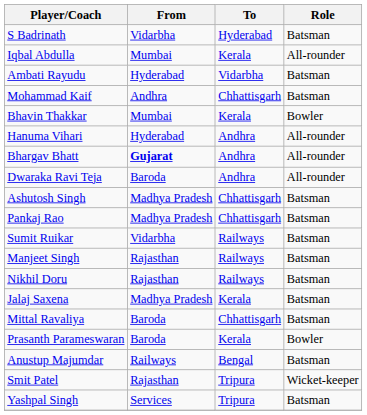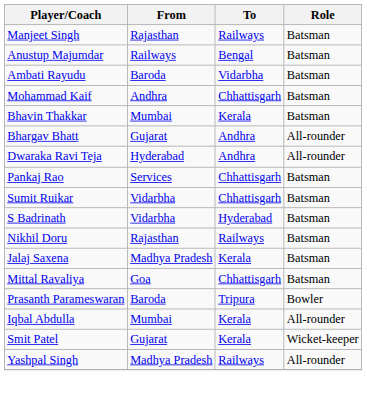 <table class="wikitable sortable" style="font-size:95%">
 <tr>
 <th>Player/Coach</th>
 <th>From</th>
 <th>To</th>
 <th>Role</th>
 </tr>
 <tr>
-<td><a href='#'>S Badrinath</a></td>
-<td><a href='#'>Vidarbha</a></td>
-<td><a href='#'>Hyderabad</a></td>
+<td><a href='#'>Manjeet Singh</a></td>
+<td><a href='#'>Rajasthan</a></td>
+<td><a href='#'>Railways</a></td>
 <td>Batsman</td>
 </tr>
 <tr>
-<td><a href='#'>Iqbal Abdulla</a></td>
-<td><a href='#'>Mumbai</a></td>
-<td><a href='#'>Kerala</a></td>
-<td>All-rounder</td>
+<td><a href='#'>Anustup Majumdar</a></td>
+<td><a href='#'>Railways</a></td>
+<td><a href='#'>Bengal</a></td>
+<td>Batsman</td>
 </tr>
 <tr>
 <td><a href='#'>Ambati Rayudu</a></td>
-<td><a href='#'>Hyderabad</a></td>
+<td><a href='#'>Baroda</a></td>
 <td><a href='#'>Vidarbha</a></td>
 <td>Batsman</td>
 </tr>
 <tr>
 <td><a href='#'>Mohammad Kaif</a></td>
 <td><a href='#'>Andhra</a></td>
 <td><a href='#'>Chhattisgarh</a></td>
 <td>Batsman</td>
 </tr>
 <tr>
 <td><a href='#'>Bhavin Thakkar</a></td>
 <td><a href='#'>Mumbai</a></td>
 <td><a href='#'>Kerala</a></td>
-<td>Bowler</td>
+<td>Batsman</td>
 </tr>
 <tr>
-<td><a href='#'>Hanuma Vihari</a></td>
+<td><a href='#'>Bhargav Bhatt</a></td>
+<td><a href='#'>Gujarat</a></td>
+<td><a href='#'>Andhra</a></td>
+<td>All-rounder</td>
+</tr>
+<tr>
+<td><a href='#'>Dwaraka Ravi Teja</a></td>
 <td><a href='#'>Hyderabad</a></td>
 <td><a href='#'>Andhra</a></td>
 <td>All-rounder</td>
 </tr>
 <tr>
-<td><a href='#'>Bhargav Bhatt</a></td>
-<td><strong><a href='#'>Gujarat</a></strong></td>
-<td><a href='#'>Andhra</a></td>
-<td>All-rounder</td>
-</tr>
-<tr>
-<td><a href='#'>Dwaraka Ravi Teja</a></td>
-<td><a href='#'>Baroda</a></td>
-<td><a href='#'>Andhra</a></td>
-<td>All-rounder</td>
-</tr>
-<tr>
-<td><a href='#'>Ashutosh Singh</a></td>
-<td><a href='#'>Madhya Pradesh</a></td>
-<td><a href='#'>Chhattisgarh</a></td>
-<td>Batsman</td>
-</tr>
-<tr>
 <td><a href='#'>Pankaj Rao</a></td>
-<td><a href='#'>Madhya Pradesh</a></td>
+<td><a href='#'>Services</a></td>
 <td><a href='#'>Chhattisgarh</a></td>
 <td>Batsman</td>
 </tr>
 <tr>
 <td><a href='#'>Sumit Ruikar</a></td>
 <td><a href='#'>Vidarbha</a></td>
-<td><a href='#'>Railways</a></td>
+<td><a href='#'>Chhattisgarh</a></td>
 <td>Batsman</td>
 </tr>
 <tr>
-<td><a href='#'>Manjeet Singh</a></td>
-<td><a href='#'>Rajasthan</a></td>
-<td><a href='#'>Railways</a></td>
+<td><a href='#'>S Badrinath</a></td>
+<td><a href='#'>Vidarbha</a></td>
+<td><a href='#'>Hyderabad</a></td>
 <td>Batsman</td>
 </tr>
 <tr>
 <td><a href='#'>Nikhil Doru</a></td>
 <td><a href='#'>Rajasthan</a></td>
 <td><a href='#'>Railways</a></td>
 <td>Batsman</td>
 </tr>
 <tr>
 <td><a href='#'>Jalaj Saxena</a></td>
 <td><a href='#'>Madhya Pradesh</a></td>
 <td><a href='#'>Kerala</a></td>
 <td>Batsman</td>
 </tr>
 <tr>
 <td><a href='#'>Mittal Ravaliya</a></td>
-<td><a href='#'>Baroda</a></td>
+<td><a href='#'>Goa</a></td>
 <td><a href='#'>Chhattisgarh</a></td>
 <td>Batsman</td>
 </tr>
 <tr>
 <td><a href='#'>Prasanth Parameswaran</a></td>
 <td><a href='#'>Baroda</a></td>
-<td><a href='#'>Kerala</a></td>
+<td><a href='#'>Tripura</a></td>
 <td>Bowler</td>
 </tr>
 <tr>
-<td><a href='#'>Anustup Majumdar</a></td>
-<td><a href='#'>Railways</a></td>
-<td><a href='#'>Bengal</a></td>
-<td>Batsman</td>
+<td><a href='#'>Iqbal Abdulla</a></td>
+<td><a href='#'>Mumbai</a></td>
+<td><a href='#'>Kerala</a></td>
+<td>All-rounder</td>
 </tr>
 <tr>
 <td><a href='#'>Smit Patel</a></td>
-<td><a href='#'>Rajasthan</a></td>
-<td><a href='#'>Tripura</a></td>
+<td><a href='#'>Gujarat</a></td>
+<td><a href='#'>Kerala</a></td>
 <td>Wicket-keeper</td>
 </tr>
 <tr>
 <td><a href='#'>Yashpal Singh</a></td>
-<td><a href='#'>Services</a></td>
-<td><a href='#'>Tripura</a></td>
-<td>Batsman</td>
+<td><a href='#'>Madhya Pradesh</a></td>
+<td><a href='#'>Railways</a></td>
+<td>All-rounder</td>
 </tr>
 <tr>
 </tr>
 </table>
